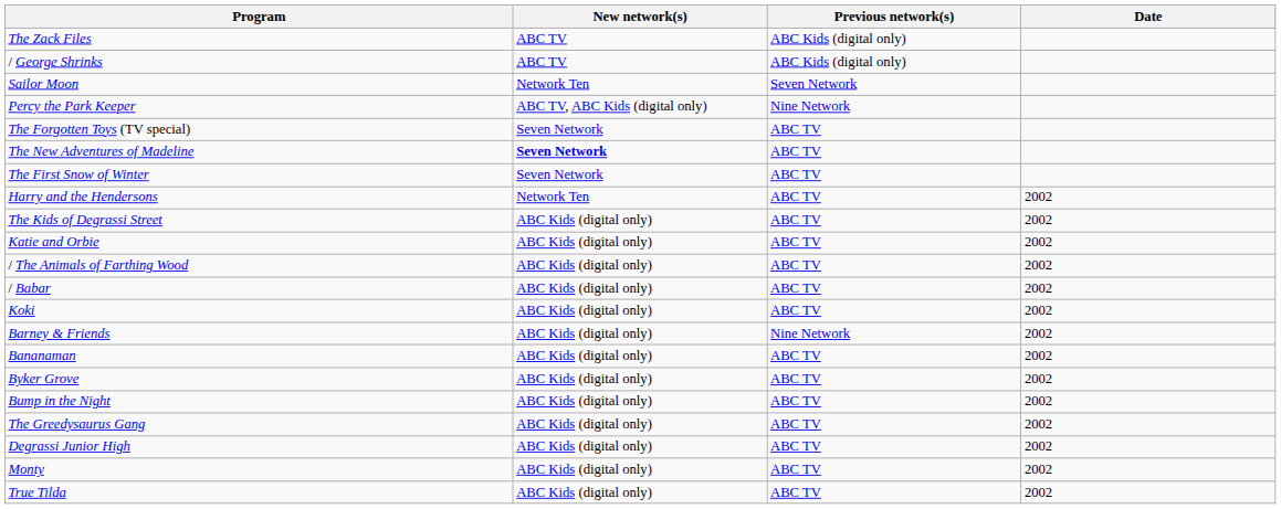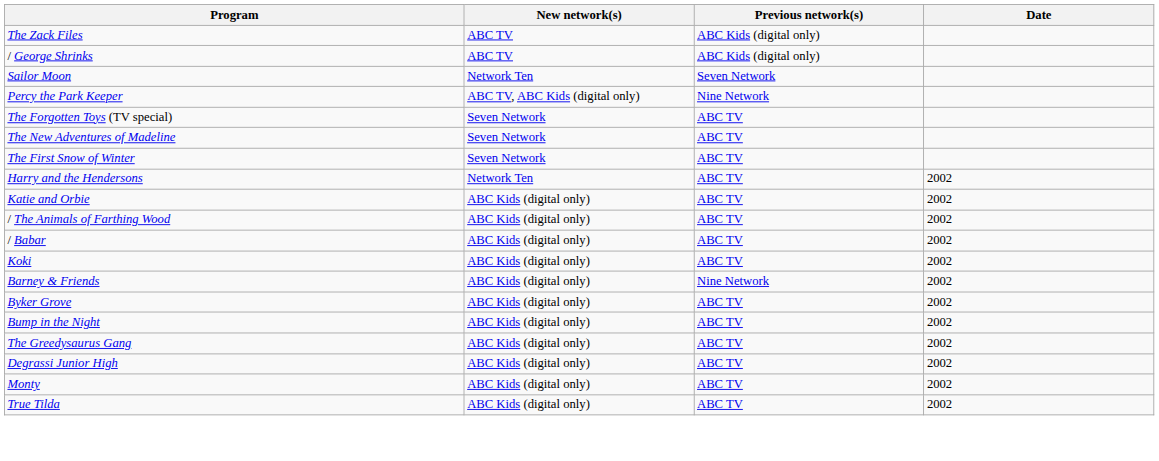 <table class="wikitable sortable" width="100%" style="font-size:87%;">
 <tr bgcolor="#efefef">
 <th width=40%>Program</th>
 <th width=20%>New network(s)</th>
 <th width=20%>Previous network(s)</th>
 <th width=20%>Date</th>
 </tr>
 <tr>
 <td> <em><a href='#'>The Zack Files</a></em></td>
 <td><a href='#'>ABC TV</a></td>
 <td><a href='#'>ABC Kids</a> (digital only)</td>
 <td></td>
 </tr>
 <tr>
 <td>/ <em><a href='#'>George Shrinks</a></em></td>
 <td><a href='#'>ABC TV</a></td>
 <td><a href='#'>ABC Kids</a> (digital only)</td>
 <td></td>
 </tr>
 <tr>
 <td> <em><a href='#'>Sailor Moon</a></em></td>
 <td><a href='#'>Network Ten</a></td>
 <td><a href='#'>Seven Network</a></td>
 <td></td>
 </tr>
 <tr>
 <td> <em><a href='#'>Percy the Park Keeper</a></em></td>
 <td><a href='#'>ABC TV</a>, <a href='#'>ABC Kids</a> (digital only)</td>
 <td><a href='#'>Nine Network</a></td>
 <td></td>
 </tr>
 <tr>
 <td> <em><a href='#'>The Forgotten Toys</a></em> (TV special)</td>
 <td><a href='#'>Seven Network</a></td>
 <td><a href='#'>ABC TV</a></td>
 <td></td>
 </tr>
 <tr>
 <td> <em><a href='#'>The New Adventures of Madeline</a></em></td>
-<td><strong><a href='#'>Seven Network</a></strong></td>
+<td><a href='#'>Seven Network</a></td>
 <td><a href='#'>ABC TV</a></td>
 <td></td>
 </tr>
 <tr>
 <td> <em><a href='#'>The First Snow of Winter</a></em></td>
 <td><a href='#'>Seven Network</a></td>
 <td><a href='#'>ABC TV</a></td>
 <td></td>
 </tr>
 <tr>
 <td> <em><a href='#'>Harry and the Hendersons</a></em></td>
 <td><a href='#'>Network Ten</a></td>
-<td><a href='#'>ABC TV</a></td>
-<td>2002</td>
-</tr>
-<tr>
-<td> <em><a href='#'>The Kids of Degrassi Street</a></em></td>
-<td><a href='#'>ABC Kids</a> (digital only)</td>
 <td><a href='#'>ABC TV</a></td>
 <td>2002</td>
 </tr>
 <tr>
 <td> <em><a href='#'>Katie and Orbie</a></em></td>
 <td><a href='#'>ABC Kids</a> (digital only)</td>
 <td><a href='#'>ABC TV</a></td>
 <td>2002</td>
 </tr>
 <tr>
 <td>/ <em><a href='#'>The Animals of Farthing Wood</a></em></td>
 <td><a href='#'>ABC Kids</a> (digital only)</td>
 <td><a href='#'>ABC TV</a></td>
 <td>2002</td>
 </tr>
 <tr>
 <td>/ <em><a href='#'>Babar</a></em></td>
 <td><a href='#'>ABC Kids</a> (digital only)</td>
 <td><a href='#'>ABC TV</a></td>
 <td>2002</td>
 </tr>
 <tr>
 <td> <em><a href='#'>Koki</a></em></td>
 <td><a href='#'>ABC Kids</a> (digital only)</td>
 <td><a href='#'>ABC TV</a></td>
 <td>2002</td>
 </tr>
 <tr>
 <td> <em><a href='#'>Barney & Friends</a></em></td>
 <td><a href='#'>ABC Kids</a> (digital only)</td>
 <td><a href='#'>Nine Network</a></td>
-<td>2002</td>
-</tr>
-<tr>
-<td> <em><a href='#'>Bananaman</a></em></td>
-<td><a href='#'>ABC Kids</a> (digital only)</td>
-<td><a href='#'>ABC TV</a></td>
 <td>2002</td>
 </tr>
 <tr>
 <td> <em><a href='#'>Byker Grove</a></em></td>
 <td><a href='#'>ABC Kids</a> (digital only)</td>
 <td><a href='#'>ABC TV</a></td>
 <td>2002</td>
 </tr>
 <tr>
 <td> <em><a href='#'>Bump in the Night</a></em></td>
 <td><a href='#'>ABC Kids</a> (digital only)</td>
 <td><a href='#'>ABC TV</a></td>
 <td>2002</td>
 </tr>
 <tr>
 <td> <em><a href='#'>The Greedysaurus Gang</a></em></td>
 <td><a href='#'>ABC Kids</a> (digital only)</td>
 <td><a href='#'>ABC TV</a></td>
 <td>2002</td>
 </tr>
 <tr>
 <td> <em><a href='#'>Degrassi Junior High</a></em></td>
 <td><a href='#'>ABC Kids</a> (digital only)</td>
 <td><a href='#'>ABC TV</a></td>
 <td>2002</td>
 </tr>
 <tr>
 <td> <em><a href='#'>Monty</a></em></td>
 <td><a href='#'>ABC Kids</a> (digital only)</td>
 <td><a href='#'>ABC TV</a></td>
 <td>2002</td>
 </tr>
 <tr>
 <td> <em><a href='#'>True Tilda</a></em></td>
 <td><a href='#'>ABC Kids</a> (digital only)</td>
 <td><a href='#'>ABC TV</a></td>
 <td>2002</td>
 </tr>
 </table>
